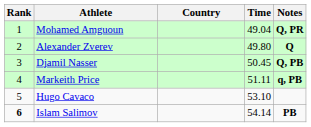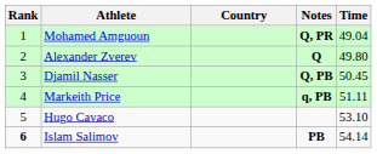 <table class="wikitable sortable" style="text-align:center">
 <tr>
 <th>Rank</th>
 <th style="width:180px">Athlete</th>
 <th style="width:125px">Country</th>
+<th>Notes</th>
 <th>Time</th>
-<th>Notes</th>
 </tr>
 <tr style="background:#cfc;">
 <td>1</td>
 <td style="text-align:left;"><a href='#'>Mohamed Amguoun</a></td>
 <td style="text-align:left;"></td>
+<td><strong>Q, PR</strong></td>
 <td>49.04</td>
-<td><strong>Q, PR</strong></td>
 </tr>
 <tr style="background:#cfc;">
 <td>2</td>
 <td style="text-align:left;"><a href='#'>Alexander Zverev</a></td>
 <td style="text-align:left;"></td>
+<td><strong>Q</strong></td>
 <td>49.80</td>
-<td><strong>Q</strong></td>
 </tr>
 <tr style="background:#cfc;">
 <td>3</td>
 <td style="text-align:left;"><a href='#'>Djamil Nasser</a></td>
 <td style="text-align:left;"></td>
+<td><strong>Q, PB</strong></td>
 <td>50.45</td>
-<td><strong>Q, PB</strong></td>
 </tr>
 <tr style="background:#cfc;">
 <td>4</td>
 <td style="text-align:left;"><a href='#'>Markeith Price</a></td>
 <td style="text-align:left;"></td>
+<td><strong>q, PB</strong></td>
 <td>51.11</td>
-<td><strong>q, PB</strong></td>
 </tr>
 <tr>
 <td>5</td>
 <td style="text-align:left;"><a href='#'>Hugo Cavaco</a></td>
 <td style="text-align:left;"></td>
+<td></td>
 <td>53.10</td>
-<td></td>
 </tr>
 <tr>
 <td><strong>6</strong></td>
 <td style="text-align:left;"><a href='#'>Islam Salimov</a></td>
 <td style="text-align:left;"></td>
+<td><strong>PB</strong></td>
 <td>54.14</td>
-<td><strong>PB</strong></td>
 </tr>
 </table>
